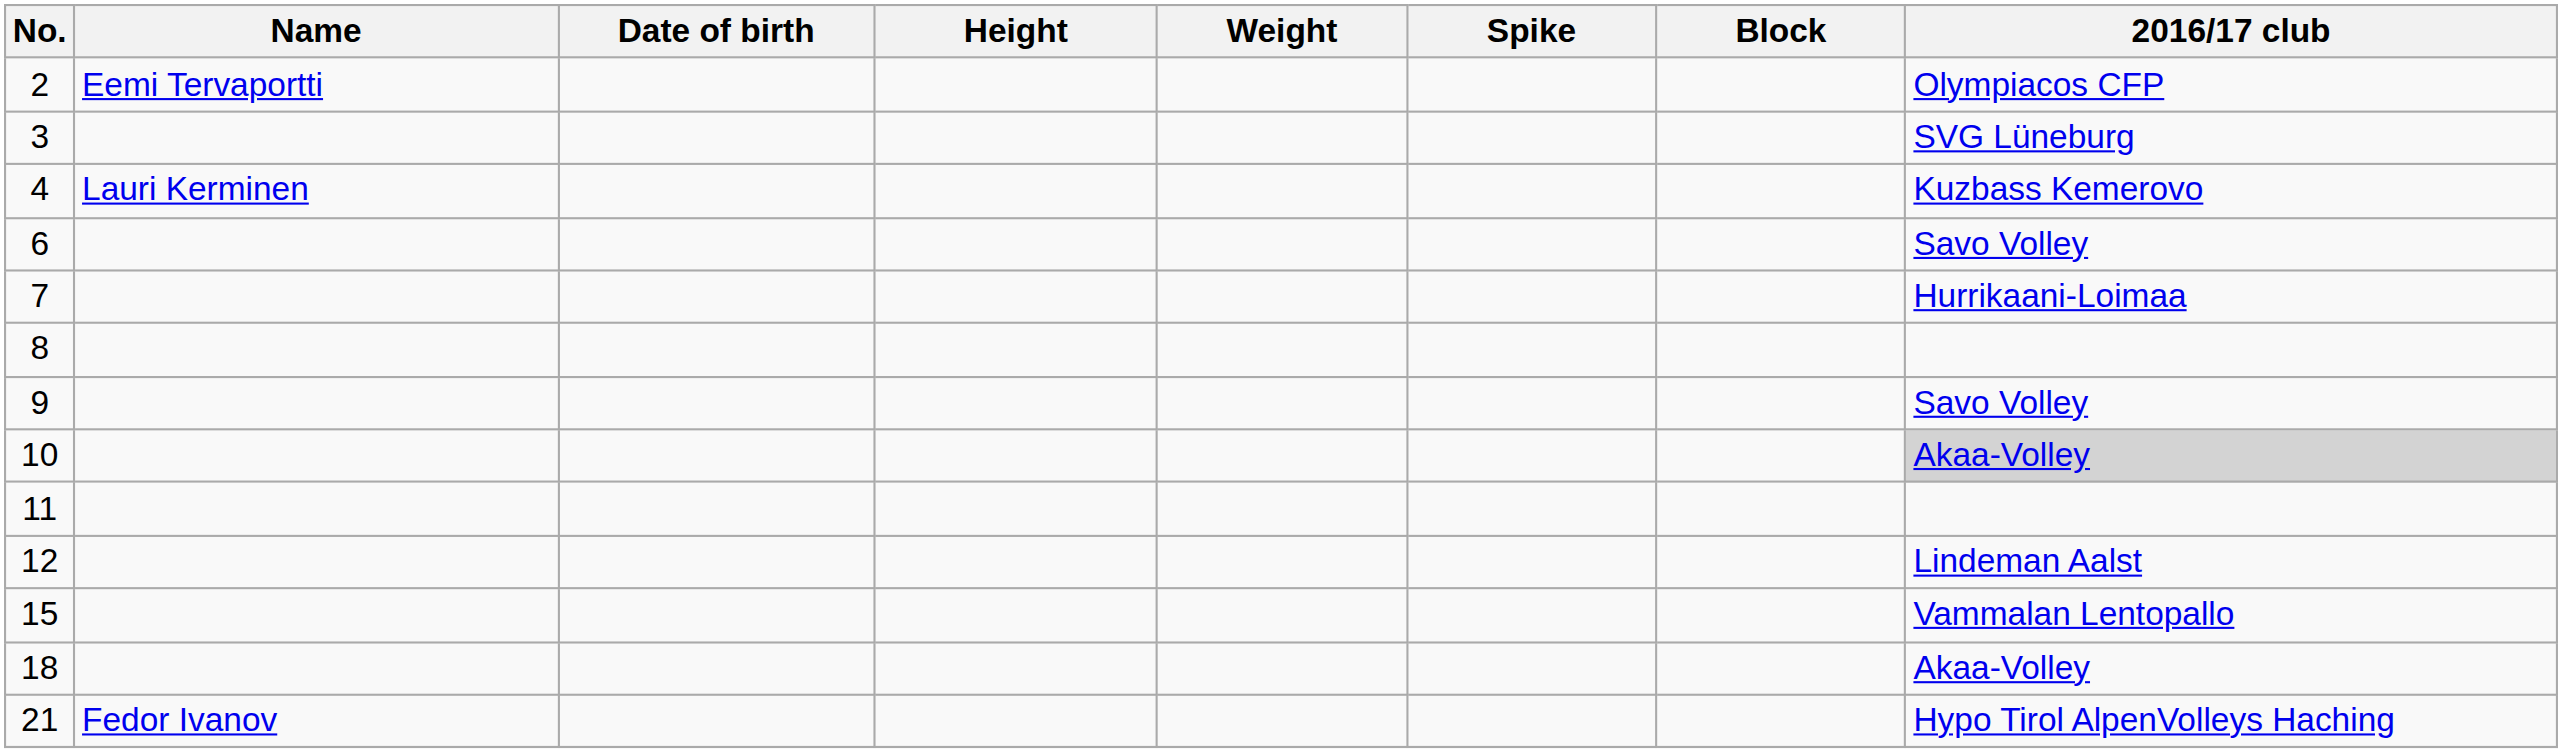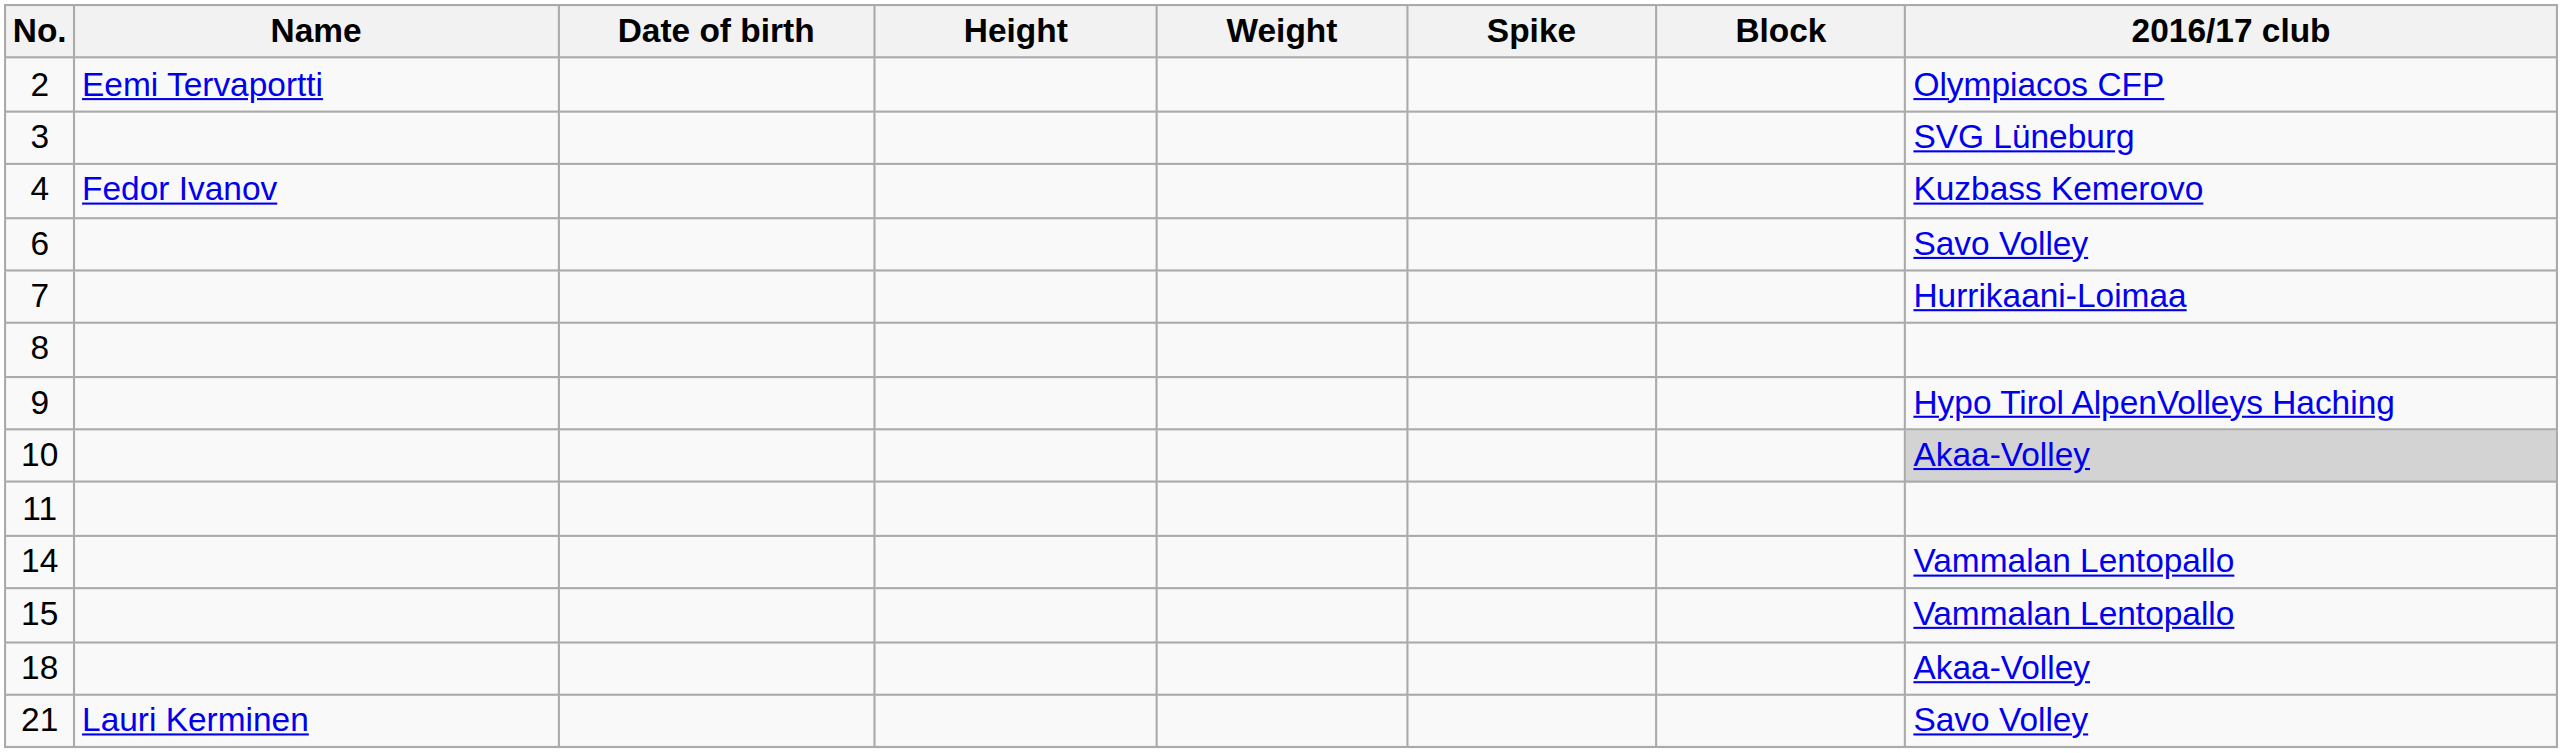 <table class="wikitable sortable" style="font-size:100%; text-align:center;">
 <tr>
 <th>No.</th>
 <th style="width:14em">Name</th>
 <th style="width:9em">Date of birth</th>
 <th style="width:8em">Height</th>
 <th style="width:7em">Weight</th>
 <th style="width:7em">Spike</th>
 <th style="width:7em">Block</th>
 <th style="width:19em">2016/17 club</th>
 </tr>
 <tr>
 <td>2</td>
 <td align=left><a href='#'>Eemi Tervaportti</a></td>
 <td align=right></td>
 <td></td>
 <td></td>
 <td></td>
 <td></td>
 <td align=left> <a href='#'>Olympiacos CFP</a></td>
 </tr>
 <tr>
 <td>3</td>
 <td style="text-align:left;"></td>
 <td style="text-align:right;"></td>
 <td></td>
 <td></td>
 <td></td>
 <td></td>
 <td style="text-align:left;"> <a href='#'>SVG Lüneburg</a></td>
 </tr>
 <tr>
 <td>4</td>
-<td align=left><a href='#'>Lauri Kerminen</a></td>
+<td style="text-align:left;"><a href='#'>Fedor Ivanov</a></td>
 <td align=right></td>
 <td></td>
 <td></td>
 <td></td>
 <td></td>
 <td align=left> <a href='#'>Kuzbass Kemerovo</a></td>
 </tr>
 <tr>
 <td>6</td>
 <td style="text-align:left;"></td>
 <td style="text-align:right;"></td>
 <td></td>
 <td></td>
 <td></td>
 <td></td>
 <td style="text-align:left;"> <a href='#'>Savo Volley</a></td>
 </tr>
 <tr>
 <td>7</td>
 <td style="text-align:left;"></td>
 <td style="text-align:right;"></td>
 <td></td>
 <td></td>
 <td></td>
 <td></td>
 <td style="text-align:left;"> <a href='#'>Hurrikaani-Loimaa</a></td>
 </tr>
 <tr>
 <td>8</td>
 <td style="text-align:left;"></td>
 <td style="text-align:right;"></td>
 <td></td>
 <td></td>
 <td></td>
 <td></td>
 <td style="text-align:left;"></td>
 </tr>
 <tr>
 <td>9</td>
 <td style="text-align:left;"></td>
 <td style="text-align:right;"></td>
 <td></td>
 <td></td>
 <td></td>
 <td></td>
-<td style="text-align:left;"> <a href='#'>Savo Volley</a></td>
+<td style="text-align:left;"> <a href='#'>Hypo Tirol AlpenVolleys Haching</a></td>
 </tr>
 <tr>
 <td>10</td>
 <td style="text-align:left;"></td>
 <td style="text-align:right;"></td>
 <td></td>
 <td></td>
 <td></td>
 <td></td>
 <td style="background: lightgrey; text-align:left;"> <a href='#'>Akaa-Volley</a></td>
 </tr>
 <tr>
 <td>11</td>
 <td style="text-align:left;"></td>
 <td style="text-align:right;"></td>
 <td></td>
 <td></td>
 <td></td>
 <td></td>
 <td style="text-align:left;"></td>
 </tr>
 <tr>
-<td>12</td>
+<td>14</td>
 <td style="text-align:left;"></td>
 <td style="text-align:right;"></td>
 <td></td>
 <td></td>
 <td></td>
 <td></td>
-<td style="text-align:left;"> <a href='#'>Lindeman Aalst</a></td>
+<td style="text-align:left;"> <a href='#'>Vammalan Lentopallo</a></td>
 </tr>
 <tr>
 <td>15</td>
 <td style="text-align:left;"></td>
 <td style="text-align:right;"></td>
 <td></td>
 <td></td>
 <td></td>
 <td></td>
 <td style="text-align:left;"> <a href='#'>Vammalan Lentopallo</a></td>
 </tr>
 <tr>
 <td>18</td>
 <td style="text-align:left;"></td>
 <td style="text-align:right;"></td>
 <td></td>
 <td></td>
 <td></td>
 <td></td>
 <td style="text-align:left;"> <a href='#'>Akaa-Volley</a></td>
 </tr>
 <tr>
 <td>21</td>
-<td style="text-align:left;"><a href='#'>Fedor Ivanov</a></td>
+<td align=left><a href='#'>Lauri Kerminen</a></td>
 <td style="text-align:right;"></td>
 <td></td>
 <td></td>
 <td></td>
 <td></td>
-<td style="text-align:left;"> <a href='#'>Hypo Tirol AlpenVolleys Haching</a></td>
+<td style="text-align:left;"> <a href='#'>Savo Volley</a></td>
 </tr>
 <tr>
 </tr>
 </table>
